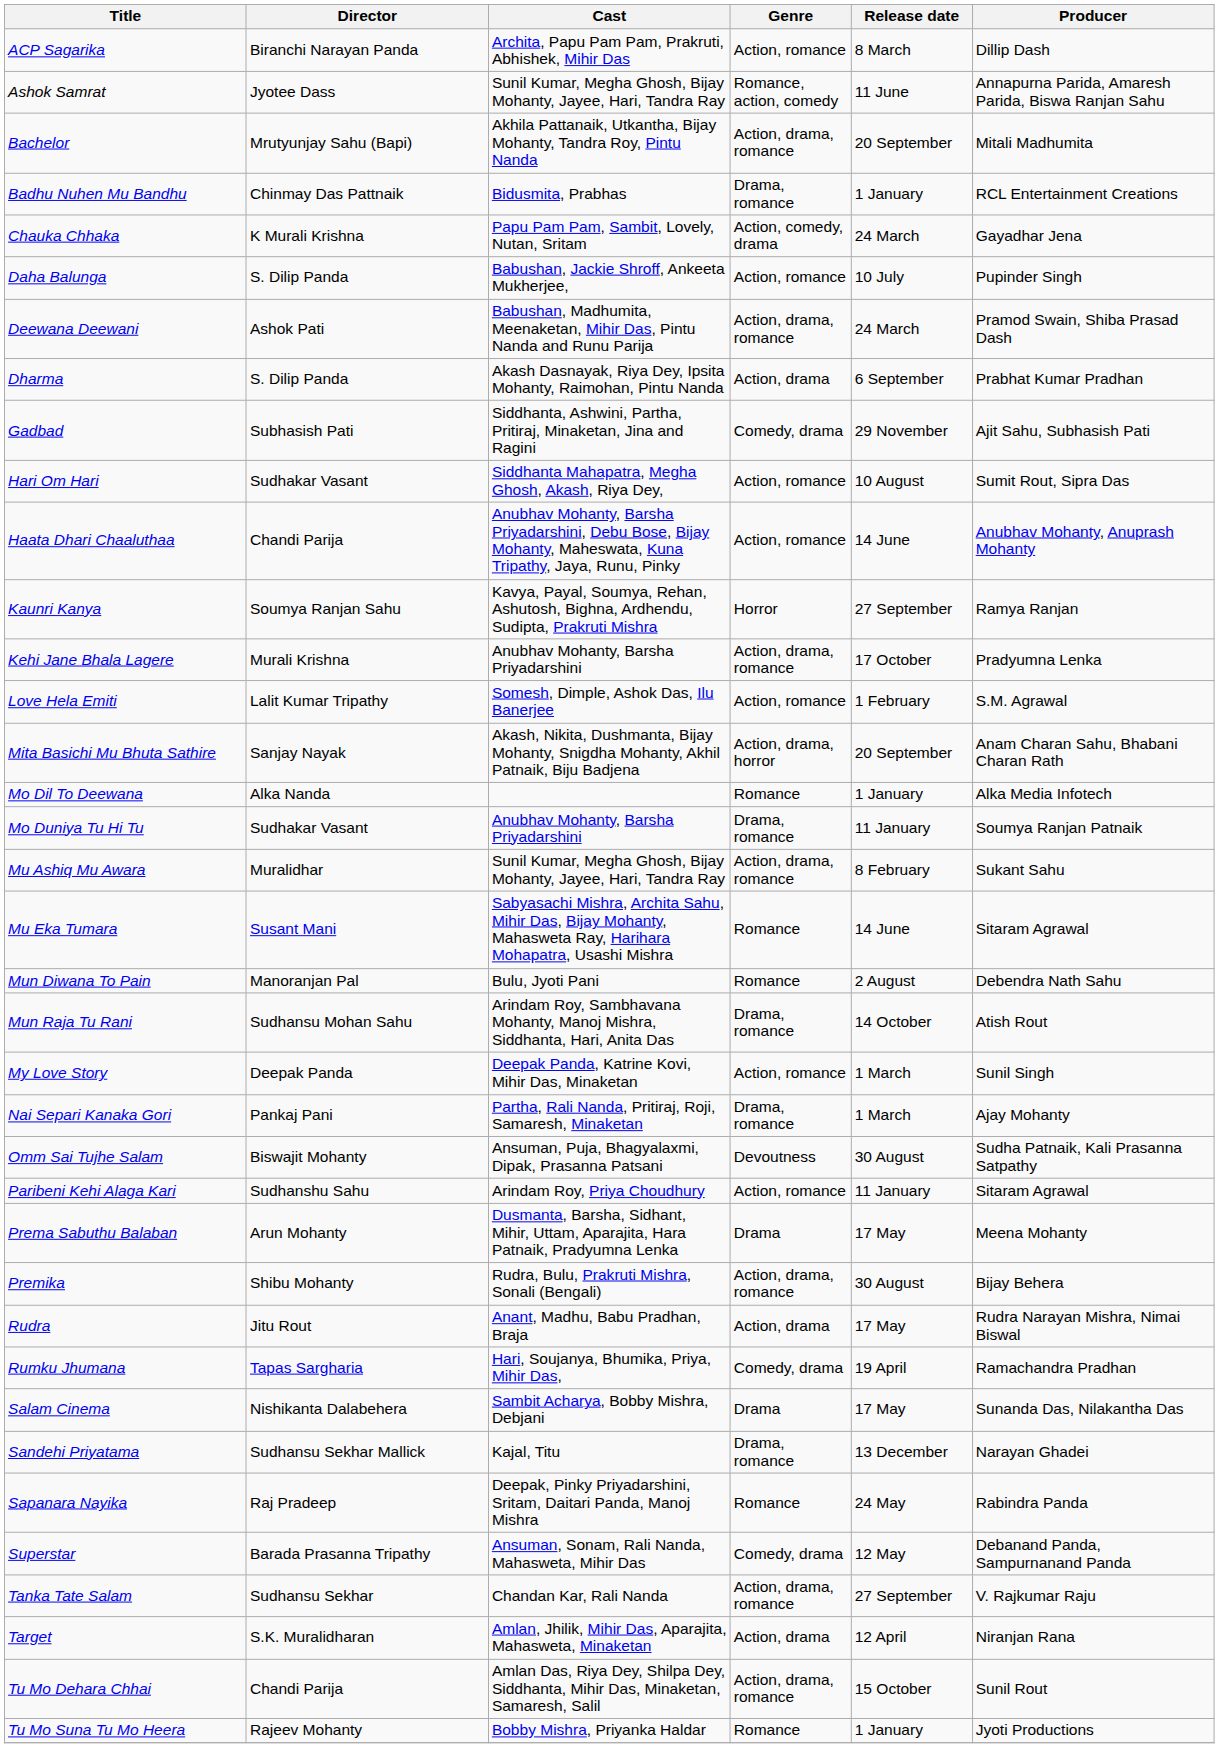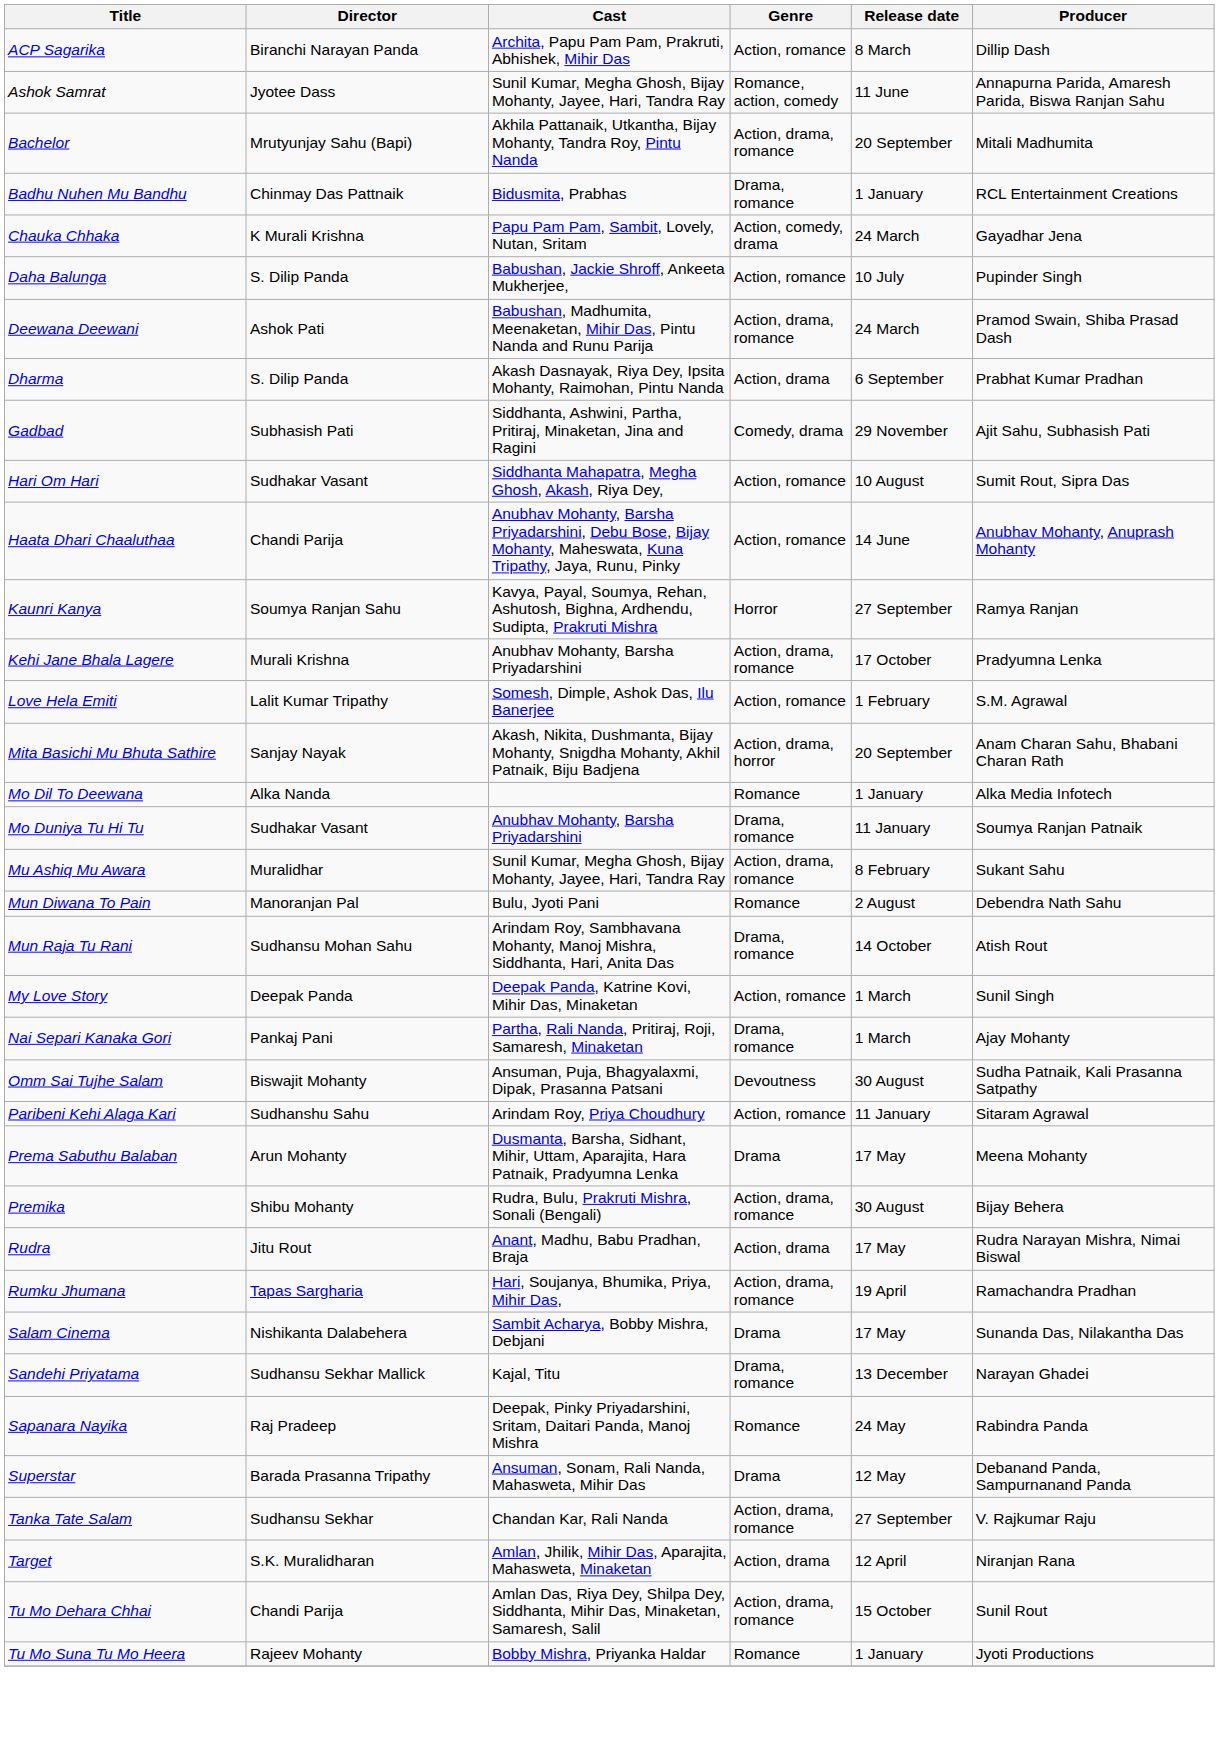 <table class="wikitable sortable">
 <tr>
 <th width=20%>Title</th>
 <th width=20%>Director</th>
 <th width=20%>Cast</th>
 <th width=10%>Genre</th>
 <th width=10%>Release date</th>
 <th width=20%>Producer</th>
 </tr>
 <tr>
 <td><em><a href='#'>ACP Sagarika</a></em></td>
 <td>Biranchi Narayan Panda</td>
 <td><a href='#'>Archita</a>,  Papu Pam Pam, Prakruti, Abhishek, <a href='#'>Mihir Das</a></td>
 <td>Action, romance</td>
 <td>8 March</td>
 <td>Dillip Dash</td>
 </tr>
 <tr>
 <td><em>Ashok Samrat</em></td>
 <td>Jyotee Dass</td>
 <td>Sunil Kumar, Megha Ghosh, Bijay Mohanty, Jayee, Hari, Tandra Ray</td>
 <td>Romance, action, comedy</td>
 <td>11 June</td>
 <td>Annapurna Parida, Amaresh Parida, Biswa Ranjan Sahu</td>
 </tr>
 <tr>
 <td><em><a href='#'>Bachelor</a></em></td>
 <td>Mrutyunjay Sahu (Bapi)</td>
 <td>Akhila Pattanaik, Utkantha, Bijay Mohanty, Tandra Roy, <a href='#'>Pintu Nanda</a></td>
 <td>Action, drama, romance</td>
 <td>20 September</td>
 <td>Mitali Madhumita</td>
 </tr>
 <tr>
 <td><em><a href='#'>Badhu Nuhen Mu Bandhu</a></em></td>
 <td>Chinmay Das Pattnaik</td>
 <td><a href='#'>Bidusmita</a>, Prabhas</td>
 <td>Drama, romance</td>
 <td>1 January</td>
 <td>RCL Entertainment Creations</td>
 </tr>
 <tr>
 <td><em><a href='#'>Chauka Chhaka</a></em></td>
 <td>K Murali Krishna</td>
 <td><a href='#'>Papu Pam Pam</a>, <a href='#'>Sambit</a>, Lovely, Nutan, Sritam</td>
 <td>Action, comedy, drama</td>
 <td>24 March</td>
 <td>Gayadhar Jena</td>
 </tr>
 <tr>
 <td><em><a href='#'>Daha Balunga</a></em></td>
 <td>S. Dilip Panda</td>
 <td><a href='#'>Babushan</a>, <a href='#'>Jackie Shroff</a>, Ankeeta Mukherjee,</td>
 <td>Action, romance</td>
 <td>10 July</td>
 <td>Pupinder Singh</td>
 </tr>
 <tr>
 <td><em><a href='#'>Deewana Deewani</a></em></td>
 <td>Ashok Pati</td>
 <td><a href='#'>Babushan</a>,  Madhumita, Meenaketan, <a href='#'>Mihir Das</a>, Pintu Nanda and Runu Parija</td>
 <td>Action, drama, romance</td>
 <td>24 March</td>
 <td>Pramod Swain, Shiba Prasad Dash</td>
 </tr>
 <tr>
 <td><em><a href='#'>Dharma</a></em></td>
 <td>S. Dilip Panda</td>
 <td>Akash Dasnayak, Riya Dey, Ipsita Mohanty, Raimohan, Pintu Nanda</td>
 <td>Action, drama</td>
 <td>6 September</td>
 <td>Prabhat Kumar Pradhan</td>
 </tr>
 <tr>
 <td><em><a href='#'>Gadbad</a></em></td>
 <td>Subhasish Pati</td>
 <td>Siddhanta, Ashwini, Partha, Pritiraj, Minaketan, Jina and Ragini</td>
 <td>Comedy, drama</td>
 <td>29 November</td>
 <td>Ajit Sahu, Subhasish Pati</td>
 </tr>
 <tr>
 <td><em><a href='#'>Hari Om Hari</a></em></td>
 <td>Sudhakar Vasant</td>
 <td><a href='#'>Siddhanta Mahapatra</a>, <a href='#'>Megha Ghosh</a>, <a href='#'>Akash</a>, Riya Dey,</td>
 <td>Action, romance</td>
 <td>10 August</td>
 <td>Sumit Rout, Sipra Das</td>
 </tr>
 <tr>
 <td><em><a href='#'>Haata Dhari Chaaluthaa</a></em></td>
 <td>Chandi Parija</td>
 <td><a href='#'>Anubhav Mohanty</a>, <a href='#'>Barsha Priyadarshini</a>, <a href='#'>Debu Bose</a>, <a href='#'>Bijay Mohanty</a>, Maheswata, <a href='#'>Kuna Tripathy</a>, Jaya, Runu, Pinky</td>
 <td>Action, romance</td>
 <td>14 June</td>
 <td><a href='#'>Anubhav Mohanty</a>, <a href='#'>Anuprash Mohanty</a></td>
 </tr>
 <tr>
 <td><em><a href='#'>Kaunri Kanya</a></em></td>
 <td>Soumya Ranjan Sahu</td>
 <td>Kavya, Payal, Soumya, Rehan, Ashutosh, Bighna, Ardhendu, Sudipta, <a href='#'>Prakruti Mishra</a></td>
 <td>Horror</td>
 <td>27 September</td>
 <td>Ramya Ranjan</td>
 </tr>
 <tr>
 <td><em><a href='#'>Kehi Jane Bhala Lagere</a></em></td>
 <td>Murali Krishna</td>
 <td>Anubhav Mohanty, Barsha Priyadarshini</td>
 <td>Action, drama, romance</td>
 <td>17 October</td>
 <td>Pradyumna Lenka</td>
 </tr>
 <tr>
 <td><em><a href='#'>Love Hela Emiti</a></em></td>
 <td>Lalit Kumar Tripathy</td>
 <td><a href='#'>Somesh</a>, Dimple, Ashok Das, <a href='#'>Ilu Banerjee</a></td>
 <td>Action, romance</td>
 <td>1 February</td>
 <td>S.M. Agrawal</td>
 </tr>
 <tr>
 <td><em><a href='#'>Mita Basichi Mu Bhuta Sathire</a></em></td>
 <td>Sanjay Nayak</td>
 <td>Akash, Nikita, Dushmanta, Bijay Mohanty, Snigdha Mohanty, Akhil Patnaik, Biju Badjena</td>
 <td>Action, drama, horror</td>
 <td>20 September</td>
 <td>Anam Charan Sahu, Bhabani Charan Rath</td>
 </tr>
 <tr>
 <td><em><a href='#'>Mo Dil To Deewana</a></em></td>
 <td>Alka Nanda</td>
 <td></td>
 <td>Romance</td>
 <td>1 January</td>
 <td>Alka Media Infotech</td>
 </tr>
 <tr>
 <td><em><a href='#'>Mo Duniya Tu Hi Tu</a></em></td>
 <td>Sudhakar Vasant</td>
 <td><a href='#'>Anubhav Mohanty</a>, <a href='#'>Barsha Priyadarshini</a></td>
 <td>Drama, romance</td>
 <td>11 January</td>
 <td>Soumya Ranjan Patnaik</td>
 </tr>
 <tr>
 <td><em><a href='#'>Mu Ashiq Mu Awara</a></em></td>
 <td>Muralidhar</td>
 <td>Sunil Kumar, Megha Ghosh, Bijay Mohanty, Jayee, Hari, Tandra Ray</td>
 <td>Action, drama, romance</td>
 <td>8 February</td>
 <td>Sukant Sahu</td>
 </tr>
 <tr>
-<td><em><a href='#'>Mu Eka Tumara</a></em></td>
-<td><a href='#'>Susant Mani</a></td>
-<td><a href='#'>Sabyasachi Mishra</a>, <a href='#'>Archita Sahu</a>, <a href='#'>Mihir Das</a>, <a href='#'>Bijay Mohanty</a>, Mahasweta Ray, <a href='#'>Harihara Mohapatra</a>, Usashi Mishra</td>
-<td>Romance</td>
-<td>14 June</td>
-<td>Sitaram Agrawal</td>
-</tr>
-<tr>
 <td><em><a href='#'>Mun Diwana To Pain</a></em></td>
 <td>Manoranjan Pal</td>
 <td>Bulu, Jyoti Pani</td>
 <td>Romance</td>
 <td>2 August</td>
 <td>Debendra Nath Sahu</td>
 </tr>
 <tr>
 <td><em><a href='#'>Mun Raja Tu Rani</a></em></td>
 <td>Sudhansu Mohan Sahu</td>
 <td>Arindam Roy, Sambhavana Mohanty, Manoj Mishra, Siddhanta, Hari, Anita Das</td>
 <td>Drama, romance</td>
 <td>14 October</td>
 <td>Atish Rout</td>
 </tr>
 <tr>
 <td><em><a href='#'>My Love Story</a></em></td>
 <td>Deepak Panda</td>
 <td><a href='#'>Deepak Panda</a>, Katrine Kovi, Mihir Das, Minaketan</td>
 <td>Action, romance</td>
 <td>1 March</td>
 <td>Sunil Singh</td>
 </tr>
 <tr>
 <td><em><a href='#'>Nai Separi Kanaka Gori</a></em></td>
 <td>Pankaj Pani</td>
 <td><a href='#'>Partha</a>, <a href='#'>Rali Nanda</a>, Pritiraj, Roji, Samaresh, <a href='#'>Minaketan</a></td>
 <td>Drama, romance</td>
 <td>1 March</td>
 <td>Ajay Mohanty</td>
 </tr>
 <tr>
 <td><em><a href='#'>Omm Sai Tujhe Salam</a></em></td>
 <td>Biswajit Mohanty</td>
 <td>Ansuman, Puja, Bhagyalaxmi, Dipak, Prasanna Patsani</td>
 <td>Devoutness</td>
 <td>30 August</td>
 <td>Sudha Patnaik, Kali Prasanna Satpathy</td>
 </tr>
 <tr>
 <td><em><a href='#'>Paribeni Kehi Alaga Kari</a></em></td>
 <td>Sudhanshu Sahu</td>
 <td>Arindam Roy, <a href='#'>Priya Choudhury</a></td>
 <td>Action, romance</td>
 <td>11 January</td>
 <td>Sitaram Agrawal</td>
 </tr>
 <tr>
 <td><em><a href='#'>Prema Sabuthu Balaban</a></em></td>
 <td>Arun Mohanty</td>
 <td><a href='#'>Dusmanta</a>, Barsha, Sidhant, Mihir, Uttam, Aparajita, Hara Patnaik, Pradyumna Lenka</td>
 <td>Drama</td>
 <td>17 May</td>
 <td>Meena Mohanty</td>
 </tr>
 <tr>
 <td><em><a href='#'>Premika</a></em></td>
 <td>Shibu Mohanty</td>
 <td>Rudra, Bulu, <a href='#'>Prakruti Mishra</a>,  Sonali (Bengali)</td>
 <td>Action, drama, romance</td>
 <td>30 August</td>
 <td>Bijay Behera</td>
 </tr>
 <tr>
 <td><em><a href='#'>Rudra</a></em></td>
 <td>Jitu Rout</td>
 <td><a href='#'>Anant</a>, Madhu, Babu Pradhan, Braja</td>
 <td>Action, drama</td>
 <td>17 May</td>
 <td>Rudra Narayan Mishra, Nimai Biswal</td>
 </tr>
 <tr>
 <td><em><a href='#'>Rumku Jhumana</a></em></td>
 <td><a href='#'>Tapas Sargharia</a></td>
 <td><a href='#'>Hari</a>, Soujanya, Bhumika, Priya, <a href='#'>Mihir Das</a>,</td>
-<td>Comedy, drama</td>
+<td>Action, drama, romance</td>
 <td>19 April</td>
 <td>Ramachandra Pradhan</td>
 </tr>
 <tr>
 <td><em><a href='#'>Salam Cinema</a></em></td>
 <td>Nishikanta Dalabehera</td>
 <td><a href='#'>Sambit Acharya</a>, Bobby Mishra, Debjani</td>
 <td>Drama</td>
 <td>17 May</td>
 <td>Sunanda Das, Nilakantha Das</td>
 </tr>
 <tr>
 <td><em><a href='#'>Sandehi Priyatama</a></em></td>
 <td>Sudhansu Sekhar Mallick</td>
 <td>Kajal, Titu</td>
 <td>Drama, romance</td>
 <td>13 December</td>
 <td>Narayan Ghadei</td>
 </tr>
 <tr>
 <td><em><a href='#'>Sapanara Nayika</a></em></td>
 <td>Raj Pradeep</td>
 <td>Deepak, Pinky Priyadarshini, Sritam, Daitari Panda, Manoj Mishra</td>
 <td>Romance</td>
 <td>24 May</td>
 <td>Rabindra Panda</td>
 </tr>
 <tr>
 <td><em><a href='#'>Superstar</a></em></td>
 <td>Barada Prasanna Tripathy</td>
 <td><a href='#'>Ansuman</a>, Sonam, Rali Nanda, Mahasweta, Mihir Das</td>
-<td>Comedy, drama</td>
+<td>Drama</td>
 <td>12 May</td>
 <td>Debanand Panda, Sampurnanand Panda</td>
 </tr>
 <tr>
 <td><em><a href='#'>Tanka Tate Salam</a></em></td>
 <td>Sudhansu Sekhar</td>
 <td>Chandan Kar, Rali Nanda</td>
 <td>Action, drama, romance</td>
 <td>27 September</td>
 <td>V. Rajkumar Raju</td>
 </tr>
 <tr>
 <td><em><a href='#'>Target</a></em></td>
 <td>S.K. Muralidharan</td>
 <td><a href='#'>Amlan</a>, Jhilik, <a href='#'>Mihir Das</a>, Aparajita, Mahasweta, <a href='#'>Minaketan</a></td>
 <td>Action, drama</td>
 <td>12 April</td>
 <td>Niranjan Rana</td>
 </tr>
 <tr>
 <td><em><a href='#'>Tu Mo Dehara Chhai</a></em></td>
 <td>Chandi Parija</td>
 <td>Amlan Das, Riya Dey, Shilpa Dey, Siddhanta, Mihir Das, Minaketan, Samaresh, Salil</td>
 <td>Action, drama, romance</td>
 <td>15 October</td>
 <td>Sunil Rout</td>
 </tr>
 <tr>
 <td><em><a href='#'>Tu Mo Suna Tu Mo Heera</a></em></td>
 <td>Rajeev Mohanty</td>
 <td><a href='#'>Bobby Mishra</a>, Priyanka Haldar</td>
 <td>Romance</td>
 <td>1 January</td>
 <td>Jyoti Productions</td>
 </tr>
 <tr>
 </tr>
 </table>
